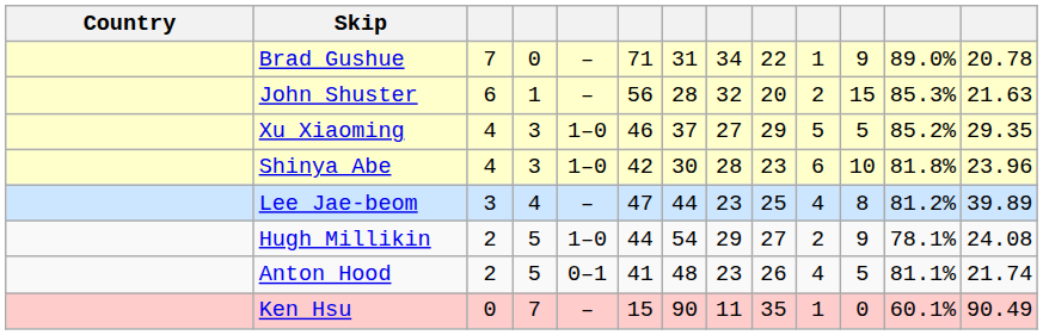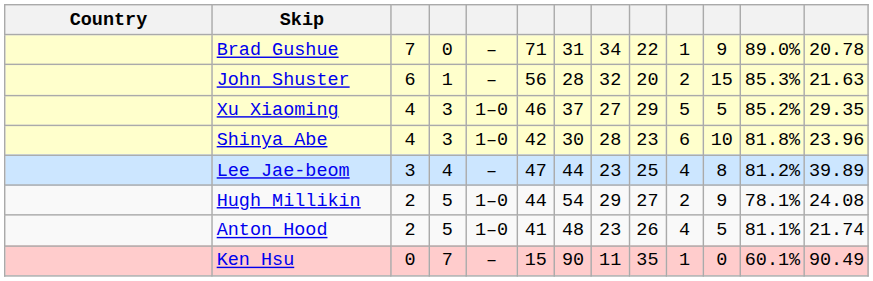 <table class=wikitable style="text-align:center;">
 <tr>
 <th width=140>Country</th>
 <th width=120>Skip</th>
 <th width=20></th>
 <th width=20></th>
 <th width=30></th>
 <th width=20></th>
 <th width=20></th>
 <th width=20></th>
 <th width=20></th>
 <th width=20></th>
 <th width=20></th>
 <th width=20></th>
 <th width=20></th>
 </tr>
 <tr bgcolor=#ffffcc>
 <td style="text-align:left;"></td>
 <td style="text-align:left;"><a href='#'>Brad Gushue</a></td>
 <td>7</td>
 <td>0</td>
 <td>–</td>
 <td>71</td>
 <td>31</td>
 <td>34</td>
 <td>22</td>
 <td>1</td>
 <td>9</td>
 <td>89.0%</td>
 <td>20.78</td>
 </tr>
 <tr bgcolor=#ffffcc>
 <td style="text-align:left;"></td>
 <td style="text-align:left;"><a href='#'>John Shuster</a></td>
 <td>6</td>
 <td>1</td>
 <td>–</td>
 <td>56</td>
 <td>28</td>
 <td>32</td>
 <td>20</td>
 <td>2</td>
 <td>15</td>
 <td>85.3%</td>
 <td>21.63</td>
 </tr>
 <tr bgcolor=#ffffcc>
 <td style="text-align:left;"></td>
 <td style="text-align:left;"><a href='#'>Xu Xiaoming</a></td>
 <td>4</td>
 <td>3</td>
 <td>1–0</td>
 <td>46</td>
 <td>37</td>
 <td>27</td>
 <td>29</td>
 <td>5</td>
 <td>5</td>
 <td>85.2%</td>
 <td>29.35</td>
 </tr>
 <tr bgcolor=#ffffcc>
 <td style="text-align:left;"></td>
 <td style="text-align:left;"><a href='#'>Shinya Abe</a></td>
 <td>4</td>
 <td>3</td>
 <td>1–0</td>
 <td>42</td>
 <td>30</td>
 <td>28</td>
 <td>23</td>
 <td>6</td>
 <td>10</td>
 <td>81.8%</td>
 <td>23.96</td>
 </tr>
 <tr bgcolor=#CCE6FF>
 <td style="text-align:left;"></td>
 <td style="text-align:left;"><a href='#'>Lee Jae-beom</a></td>
 <td>3</td>
 <td>4</td>
 <td>–</td>
 <td>47</td>
 <td>44</td>
 <td>23</td>
 <td>25</td>
 <td>4</td>
 <td>8</td>
 <td>81.2%</td>
 <td>39.89</td>
 </tr>
 <tr>
 <td style="text-align:left;"></td>
 <td style="text-align:left;"><a href='#'>Hugh Millikin</a></td>
 <td>2</td>
 <td>5</td>
 <td>1–0</td>
 <td>44</td>
 <td>54</td>
 <td>29</td>
 <td>27</td>
 <td>2</td>
 <td>9</td>
 <td>78.1%</td>
 <td>24.08</td>
 </tr>
 <tr>
 <td style="text-align:left;"></td>
 <td style="text-align:left;"><a href='#'>Anton Hood</a></td>
 <td>2</td>
 <td>5</td>
-<td>0–1</td>
+<td>1–0</td>
 <td>41</td>
 <td>48</td>
 <td>23</td>
 <td>26</td>
 <td>4</td>
 <td>5</td>
 <td>81.1%</td>
 <td>21.74</td>
 </tr>
 <tr bgcolor=#ffcccc>
 <td style="text-align:left;"></td>
 <td style="text-align:left;"><a href='#'>Ken Hsu</a></td>
 <td>0</td>
 <td>7</td>
 <td>–</td>
 <td>15</td>
 <td>90</td>
 <td>11</td>
 <td>35</td>
 <td>1</td>
 <td>0</td>
 <td>60.1%</td>
 <td>90.49</td>
 </tr>
 </table>
